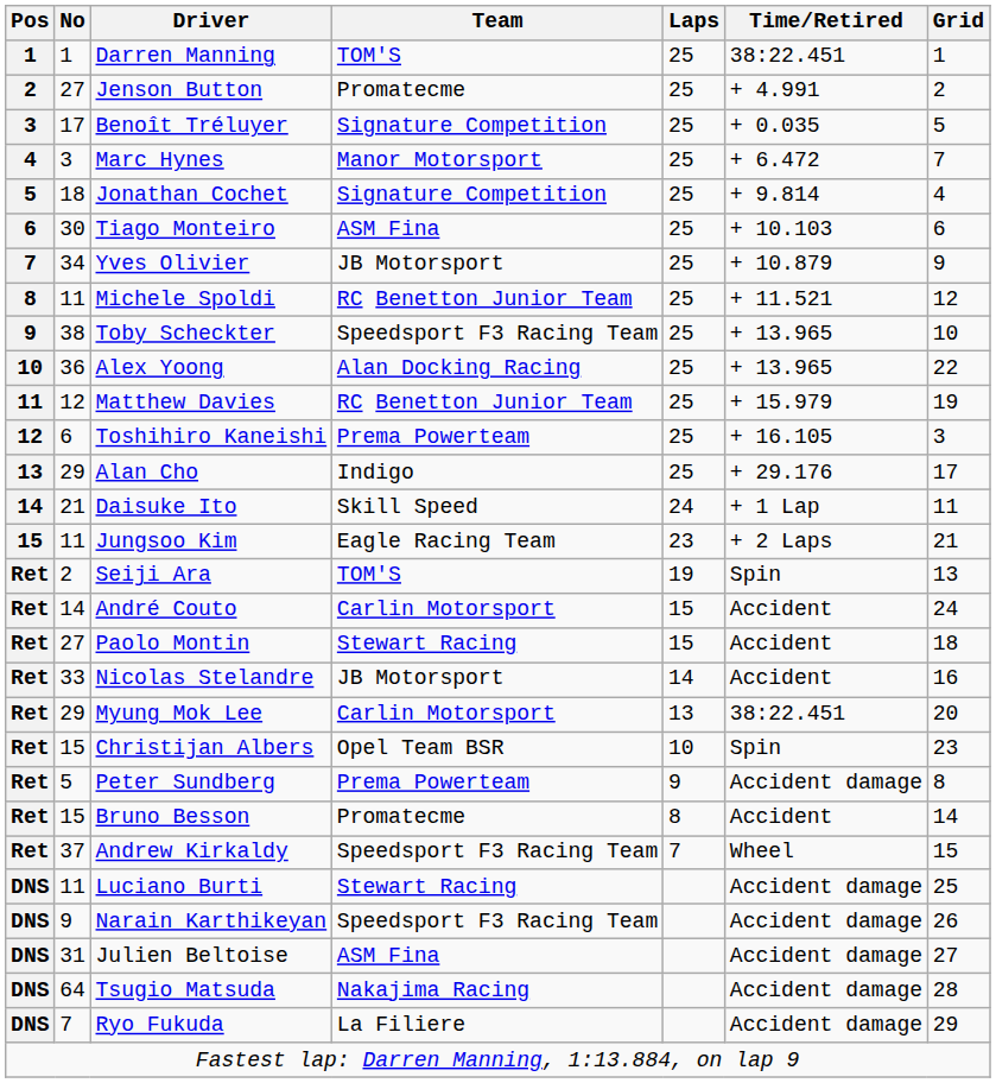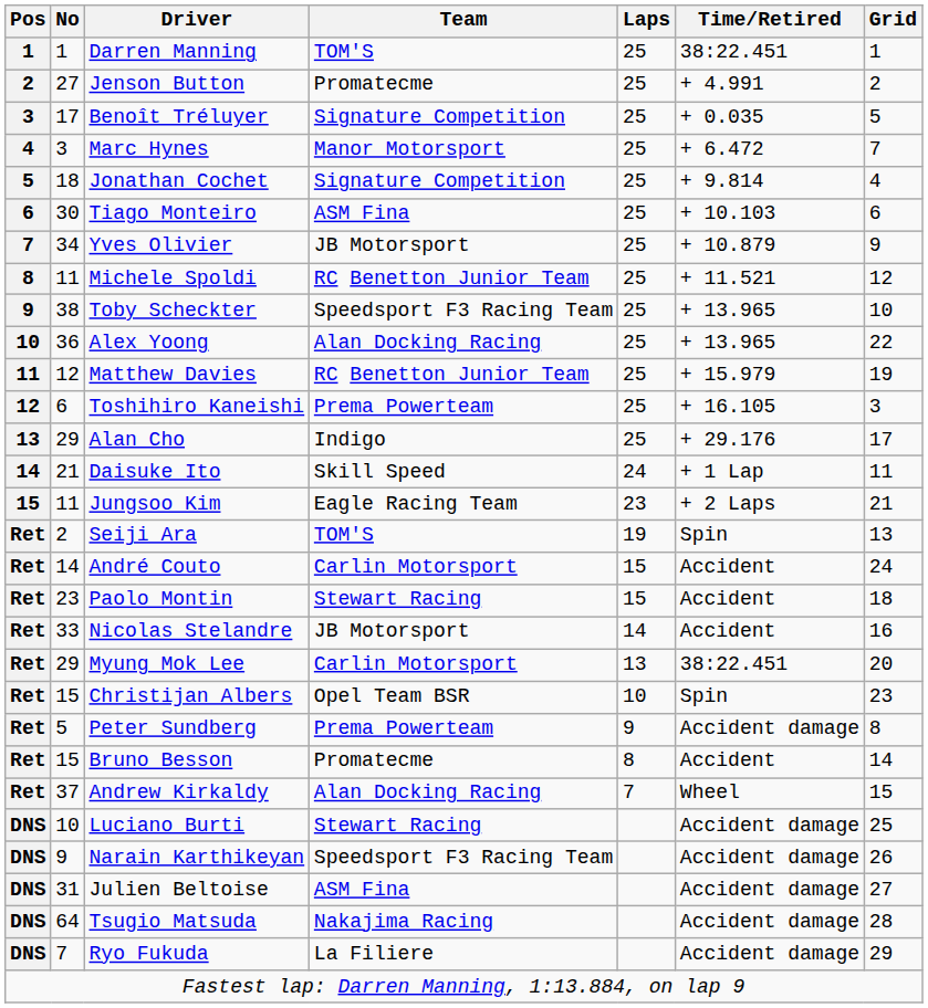 <table class="wikitable" style="font-size: 95%;">
 <tr>
 <th>Pos</th>
 <th>No</th>
 <th>Driver</th>
 <th>Team</th>
 <th>Laps</th>
 <th>Time/Retired</th>
 <th>Grid</th>
 </tr>
 <tr>
 <th>1</th>
 <td>1</td>
 <td> <a href='#'>Darren Manning</a></td>
 <td><a href='#'>TOM'S</a></td>
 <td>25</td>
 <td>38:22.451</td>
 <td>1</td>
 </tr>
 <tr>
 <th>2</th>
 <td>27</td>
 <td> <a href='#'>Jenson Button</a></td>
 <td>Promatecme</td>
 <td>25</td>
 <td>+ 4.991</td>
 <td>2</td>
 </tr>
 <tr>
 <th>3</th>
 <td>17</td>
 <td> <a href='#'>Benoît Tréluyer</a></td>
 <td><a href='#'>Signature Competition</a></td>
 <td>25</td>
 <td>+ 0.035</td>
 <td>5</td>
 </tr>
 <tr>
 <th>4</th>
 <td>3</td>
 <td> <a href='#'>Marc Hynes</a></td>
 <td><a href='#'>Manor Motorsport</a></td>
 <td>25</td>
 <td>+ 6.472</td>
 <td>7</td>
 </tr>
 <tr>
 <th>5</th>
 <td>18</td>
 <td> <a href='#'>Jonathan Cochet</a></td>
 <td><a href='#'>Signature Competition</a></td>
 <td>25</td>
 <td>+ 9.814</td>
 <td>4</td>
 </tr>
 <tr>
 <th>6</th>
 <td>30</td>
 <td> <a href='#'>Tiago Monteiro</a></td>
 <td><a href='#'>ASM Fina</a></td>
 <td>25</td>
 <td>+ 10.103</td>
 <td>6</td>
 </tr>
 <tr>
 <th>7</th>
 <td>34</td>
 <td> <a href='#'>Yves Olivier</a></td>
 <td>JB Motorsport</td>
 <td>25</td>
 <td>+ 10.879</td>
 <td>9</td>
 </tr>
 <tr>
 <th>8</th>
 <td>11</td>
 <td> <a href='#'>Michele Spoldi</a></td>
 <td><a href='#'>RC</a> <a href='#'>Benetton Junior Team</a></td>
 <td>25</td>
 <td>+ 11.521</td>
 <td>12</td>
 </tr>
 <tr>
 <th>9</th>
 <td>38</td>
 <td> <a href='#'>Toby Scheckter</a></td>
 <td>Speedsport F3 Racing Team</td>
 <td>25</td>
 <td>+ 13.965</td>
 <td>10</td>
 </tr>
 <tr>
 <th>10</th>
 <td>36</td>
 <td> <a href='#'>Alex Yoong</a></td>
 <td><a href='#'>Alan Docking Racing</a></td>
 <td>25</td>
 <td>+ 13.965</td>
 <td>22</td>
 </tr>
 <tr>
 <th>11</th>
 <td>12</td>
 <td> <a href='#'>Matthew Davies</a></td>
 <td><a href='#'>RC</a> <a href='#'>Benetton Junior Team</a></td>
 <td>25</td>
 <td>+ 15.979</td>
 <td>19</td>
 </tr>
 <tr>
 <th>12</th>
 <td>6</td>
 <td> <a href='#'>Toshihiro Kaneishi</a></td>
 <td><a href='#'>Prema Powerteam</a></td>
 <td>25</td>
 <td>+ 16.105</td>
 <td>3</td>
 </tr>
 <tr>
 <th>13</th>
 <td>29</td>
 <td> <a href='#'>Alan Cho</a></td>
 <td>Indigo</td>
 <td>25</td>
 <td>+ 29.176</td>
 <td>17</td>
 </tr>
 <tr>
 <th>14</th>
 <td>21</td>
 <td> <a href='#'>Daisuke Ito</a></td>
 <td>Skill Speed</td>
 <td>24</td>
 <td>+ 1 Lap</td>
 <td>11</td>
 </tr>
 <tr>
 <th>15</th>
 <td>11</td>
 <td> <a href='#'>Jungsoo Kim</a></td>
 <td>Eagle Racing Team</td>
 <td>23</td>
 <td>+ 2 Laps</td>
 <td>21</td>
 </tr>
 <tr>
 <th>Ret</th>
 <td>2</td>
 <td> <a href='#'>Seiji Ara</a></td>
 <td><a href='#'>TOM'S</a></td>
 <td>19</td>
 <td>Spin</td>
 <td>13</td>
 </tr>
 <tr>
 <th>Ret</th>
 <td>14</td>
 <td> <a href='#'>André Couto</a></td>
 <td><a href='#'>Carlin Motorsport</a></td>
 <td>15</td>
 <td>Accident</td>
 <td>24</td>
 </tr>
 <tr>
 <th>Ret</th>
-<td>27</td>
+<td>23</td>
 <td> <a href='#'>Paolo Montin</a></td>
 <td><a href='#'>Stewart Racing</a></td>
 <td>15</td>
 <td>Accident</td>
 <td>18</td>
 </tr>
 <tr>
 <th>Ret</th>
 <td>33</td>
 <td> <a href='#'>Nicolas Stelandre</a></td>
 <td>JB Motorsport</td>
 <td>14</td>
 <td>Accident</td>
 <td>16</td>
 </tr>
 <tr>
 <th>Ret</th>
 <td>29</td>
 <td> <a href='#'>Myung Mok Lee</a></td>
 <td><a href='#'>Carlin Motorsport</a></td>
 <td>13</td>
 <td>38:22.451</td>
 <td>20</td>
 </tr>
 <tr>
 <th>Ret</th>
 <td>15</td>
 <td> <a href='#'>Christijan Albers</a></td>
 <td>Opel Team BSR</td>
 <td>10</td>
 <td>Spin</td>
 <td>23</td>
 </tr>
 <tr>
 <th>Ret</th>
 <td>5</td>
 <td> <a href='#'>Peter Sundberg</a></td>
 <td><a href='#'>Prema Powerteam</a></td>
 <td>9</td>
 <td>Accident damage</td>
 <td>8</td>
 </tr>
 <tr>
 <th>Ret</th>
 <td>15</td>
 <td> <a href='#'>Bruno Besson</a></td>
 <td>Promatecme</td>
 <td>8</td>
 <td>Accident</td>
 <td>14</td>
 </tr>
 <tr>
 <th>Ret</th>
 <td>37</td>
 <td> <a href='#'>Andrew Kirkaldy</a></td>
-<td>Speedsport F3 Racing Team</td>
+<td><a href='#'>Alan Docking Racing</a></td>
 <td>7</td>
 <td>Wheel</td>
 <td>15</td>
 </tr>
 <tr>
 <th>DNS</th>
-<td>11</td>
+<td>10</td>
 <td> <a href='#'>Luciano Burti</a></td>
 <td><a href='#'>Stewart Racing</a></td>
 <td></td>
 <td>Accident damage</td>
 <td>25</td>
 </tr>
 <tr>
 <th>DNS</th>
 <td>9</td>
 <td> <a href='#'>Narain Karthikeyan</a></td>
 <td>Speedsport F3 Racing Team</td>
 <td></td>
 <td>Accident damage</td>
 <td>26</td>
 </tr>
 <tr>
 <th>DNS</th>
 <td>31</td>
 <td> Julien Beltoise</td>
 <td><a href='#'>ASM Fina</a></td>
 <td></td>
 <td>Accident damage</td>
 <td>27</td>
 </tr>
 <tr>
 <th>DNS</th>
 <td>64</td>
 <td> <a href='#'>Tsugio Matsuda</a></td>
 <td><a href='#'>Nakajima Racing</a></td>
 <td></td>
 <td>Accident damage</td>
 <td>28</td>
 </tr>
 <tr>
 <th>DNS</th>
 <td>7</td>
 <td> <a href='#'>Ryo Fukuda</a></td>
 <td>La Filiere</td>
 <td></td>
 <td>Accident damage</td>
 <td>29</td>
 </tr>
 <tr>
 <td colspan=7 align=center><em>Fastest lap: <a href='#'>Darren Manning</a>, 1:13.884,  on lap 9</em></td>
 </tr>
 </table>
